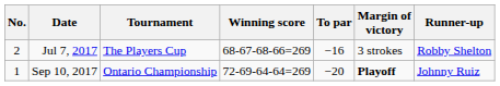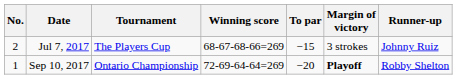 <table class="wikitable" style="font-size:95%;">
 <tr>
 <th>No.</th>
 <th>Date</th>
 <th>Tournament</th>
 <th>Winning score</th>
 <th>To par</th>
 <th>Margin of<br>victory</th>
 <th>Runner-up</th>
 </tr>
 <tr>
 <td align=center>2</td>
 <td align=right>Jul 7, <a href='#'>2017</a></td>
 <td><a href='#'>The Players Cup</a></td>
 <td align=right>68-67-68-66=269</td>
-<td align=center>−16</td>
+<td align=center>−15</td>
 <td>3 strokes</td>
-<td> <a href='#'>Robby Shelton</a></td>
+<td> <a href='#'>Johnny Ruiz</a></td>
 </tr>
 <tr>
 <td align=center>1</td>
 <td align=right>Sep 10, 2017</td>
 <td><a href='#'>Ontario Championship</a></td>
 <td align=right>72-69-64-64=269</td>
 <td align=center>−20</td>
 <td><strong>Playoff</strong></td>
-<td> <a href='#'>Johnny Ruiz</a></td>
+<td> <a href='#'>Robby Shelton</a></td>
 </tr>
 </table>
